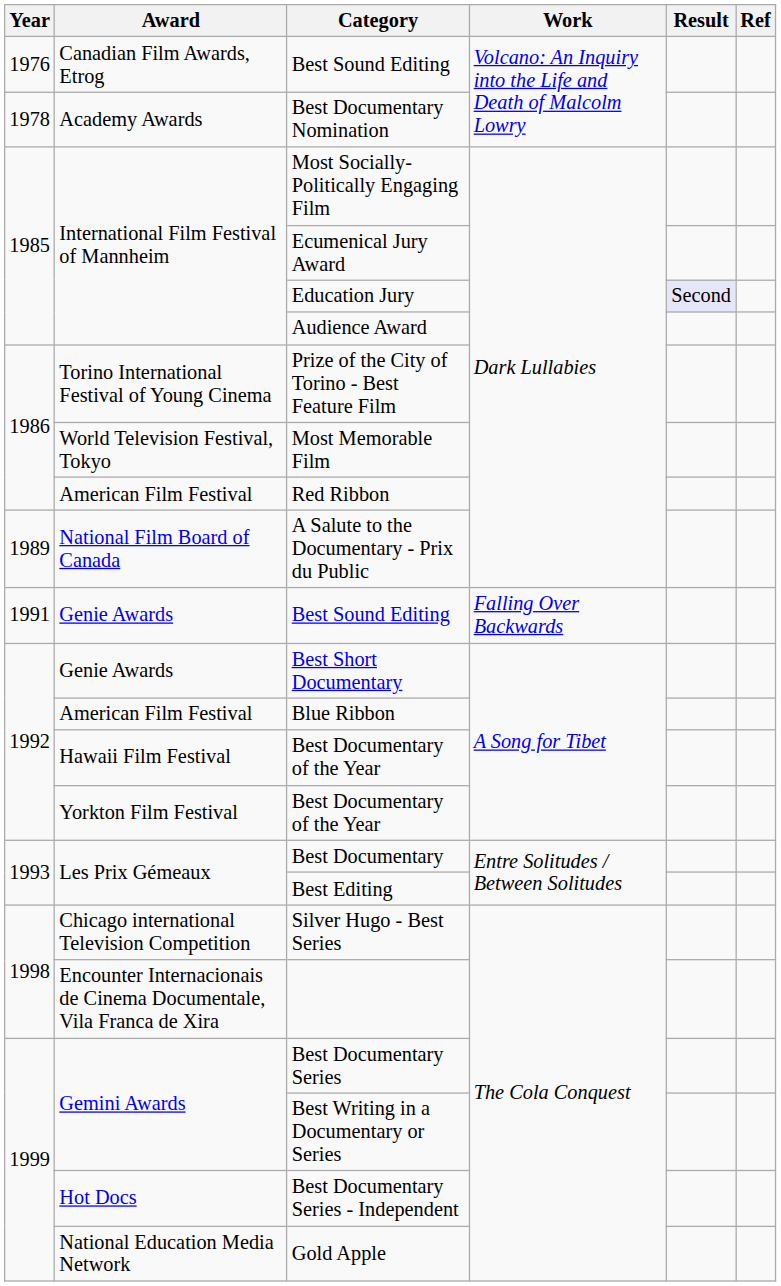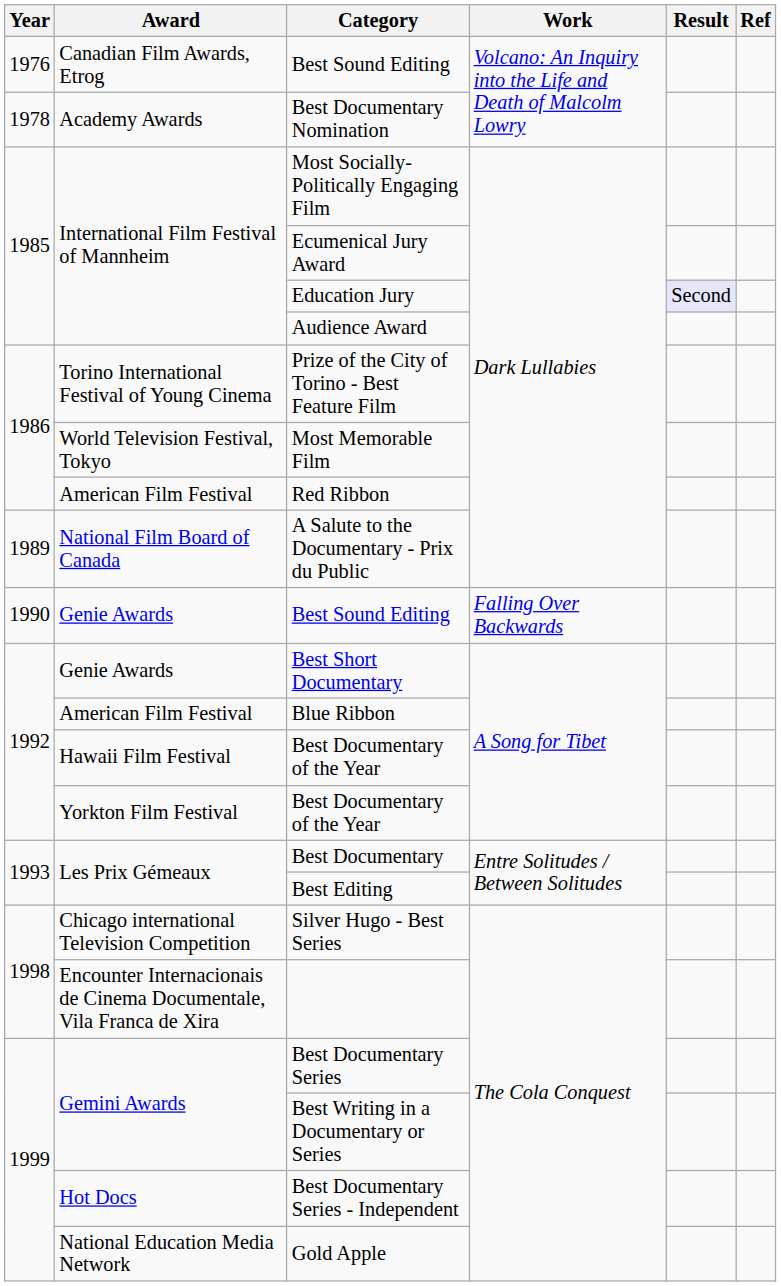 <table class="wikitable">
 <tr>
 <th>Year</th>
 <th>Award</th>
 <th>Category</th>
 <th>Work</th>
 <th>Result</th>
 <th>Ref</th>
 </tr>
 <tr>
 <td>1976</td>
 <td>Canadian Film Awards, Etrog</td>
 <td>Best Sound Editing</td>
 <td rowspan="2"><em><a href='#'>Volcano: An Inquiry into the Life and Death of Malcolm Lowry</a></em></td>
 <td></td>
 <td></td>
 </tr>
 <tr>
 <td>1978</td>
 <td>Academy Awards</td>
 <td>Best Documentary Nomination</td>
 <td></td>
 <td></td>
 </tr>
 <tr>
 <td rowspan="4">1985</td>
 <td rowspan="4">International Film Festival of Mannheim</td>
 <td>Most Socially-Politically Engaging Film</td>
 <td rowspan="8"><em>Dark Lullabies</em></td>
 <td></td>
 <td></td>
 </tr>
 <tr>
 <td>Ecumenical Jury Award</td>
 <td></td>
 <td></td>
 </tr>
 <tr>
 <td>Education Jury</td>
 <td style="background: lavender;">Second</td>
 <td></td>
 </tr>
 <tr>
 <td>Audience Award</td>
 <td></td>
 <td></td>
 </tr>
 <tr>
 <td rowspan="3">1986</td>
 <td>Torino International Festival of Young Cinema</td>
 <td>Prize of the City of Torino - Best Feature Film</td>
 <td></td>
 <td></td>
 </tr>
 <tr>
 <td>World Television Festival, Tokyo</td>
 <td>Most Memorable Film</td>
 <td></td>
 <td></td>
 </tr>
 <tr>
 <td>American Film Festival</td>
 <td>Red Ribbon</td>
 <td></td>
 <td></td>
 </tr>
 <tr>
 <td>1989</td>
 <td><a href='#'>National Film Board of Canada</a></td>
 <td>A Salute to the Documentary - Prix du Public</td>
 <td></td>
 <td></td>
 </tr>
 <tr>
-<td>1991</td>
+<td>1990</td>
 <td><a href='#'>Genie Awards</a></td>
 <td><a href='#'>Best Sound Editing</a></td>
 <td><em><a href='#'>Falling Over Backwards</a></em></td>
 <td></td>
 <td></td>
 </tr>
 <tr>
 <td rowspan="4">1992</td>
 <td>Genie Awards</td>
 <td><a href='#'>Best Short Documentary</a></td>
 <td rowspan="4"><em><a href='#'>A Song for Tibet</a></em></td>
 <td></td>
 <td></td>
 </tr>
 <tr>
 <td>American Film Festival</td>
 <td>Blue Ribbon</td>
 <td></td>
 <td></td>
 </tr>
 <tr>
 <td>Hawaii Film Festival</td>
 <td>Best Documentary of the Year</td>
 <td></td>
 <td></td>
 </tr>
 <tr>
 <td>Yorkton Film Festival</td>
 <td>Best Documentary of the Year</td>
 <td></td>
 <td></td>
 </tr>
 <tr>
 <td rowspan="2">1993</td>
 <td rowspan="2">Les Prix Gémeaux</td>
 <td>Best Documentary</td>
 <td rowspan="2"><em>Entre Solitudes / Between Solitudes</em></td>
 <td></td>
 <td></td>
 </tr>
 <tr>
 <td>Best Editing</td>
 <td></td>
 <td></td>
 </tr>
 <tr>
 <td rowspan="2">1998</td>
 <td>Chicago international Television Competition</td>
 <td>Silver Hugo - Best Series</td>
 <td rowspan="6"><em>The Cola Conquest</em></td>
 <td></td>
 <td></td>
 </tr>
 <tr>
 <td>Encounter Internacionais de Cinema Documentale, Vila Franca de Xira</td>
 <td></td>
 <td></td>
 <td></td>
 </tr>
 <tr>
 <td rowspan="4">1999</td>
 <td rowspan="2"><a href='#'>Gemini Awards</a></td>
 <td>Best Documentary Series</td>
 <td></td>
 <td></td>
 </tr>
 <tr>
 <td>Best Writing in a Documentary or Series</td>
 <td></td>
 <td></td>
 </tr>
 <tr>
 <td><a href='#'>Hot Docs</a></td>
 <td>Best Documentary Series - Independent</td>
 <td></td>
 <td></td>
 </tr>
 <tr>
 <td>National Education Media Network</td>
 <td>Gold Apple</td>
 <td></td>
 <td></td>
 </tr>
 </table>
